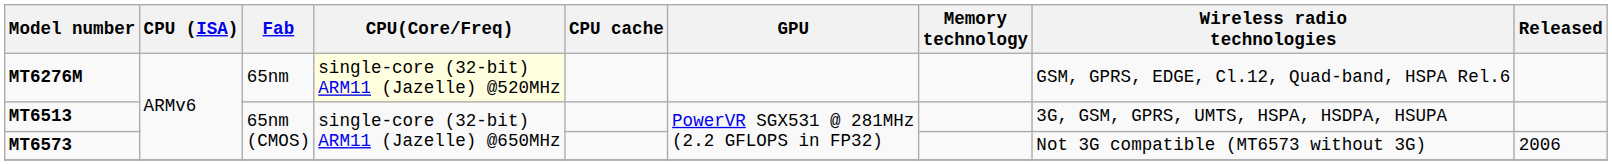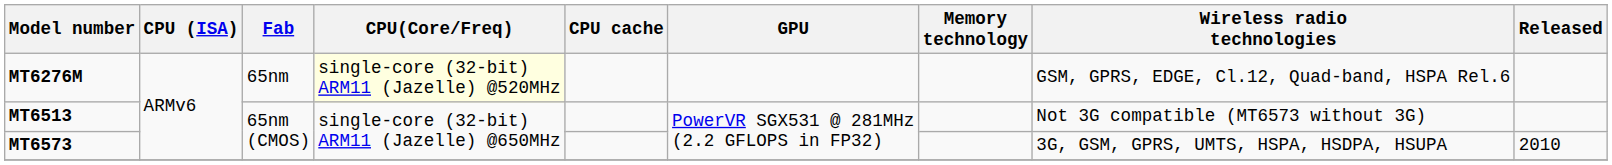 <table class="wikitable">
 <tr>
 <th>Model number</th>
 <th>CPU (<a href='#'>ISA</a>)</th>
 <th><a href='#'>Fab</a></th>
 <th>CPU(Core/Freq)</th>
 <th>CPU cache</th>
 <th>GPU</th>
 <th>Memory <br>technology</th>
 <th>Wireless radio <br>technologies</th>
 <th>Released</th>
 </tr>
 <tr>
 <td><b>MT6276M</b></td>
 <td rowspan=3>ARMv6</td>
 <td>65nm</td>
 <td style="background: lightyellow;">single-core (32-bit) <br><a href='#'>ARM11</a> (Jazelle) @520MHz</td>
 <td></td>
 <td></td>
 <td></td>
 <td>GSM, GPRS, EDGE, Cl.12, Quad-band, HSPA Rel.6</td>
 <td></td>
 </tr>
 <tr>
 <td><b>MT6513</b></td>
 <td rowspan=2>65nm <br>(CMOS)</td>
 <td rowspan=2>single-core (32-bit) <br><a href='#'>ARM11</a> (Jazelle) @650MHz</td>
 <td></td>
 <td rowspan=2><a href='#'>PowerVR</a> SGX531 @ 281MHz<br>(2.2 GFLOPS in FP32)</td>
 <td></td>
-<td>3G, GSM, GPRS, UMTS, HSPA, HSDPA, HSUPA</td>
+<td>Not 3G compatible (MT6573 without 3G)</td>
 <td></td>
 </tr>
 <tr>
 <td><b>MT6573</b></td>
 <td></td>
 <td></td>
-<td>Not 3G compatible (MT6573 without 3G)</td>
-<td>2006</td>
+<td>3G, GSM, GPRS, UMTS, HSPA, HSDPA, HSUPA</td>
+<td>2010</td>
 </tr>
 <tr>
 </tr>
 </table>
